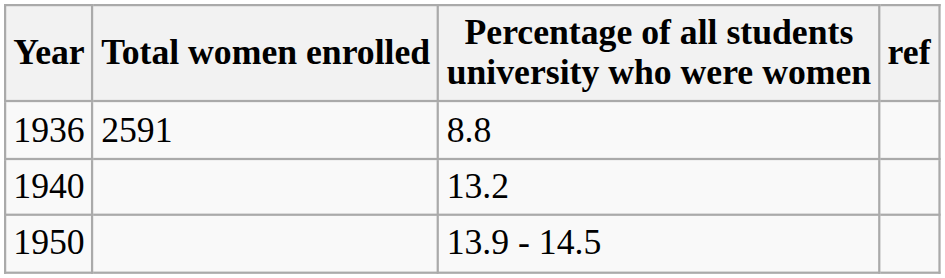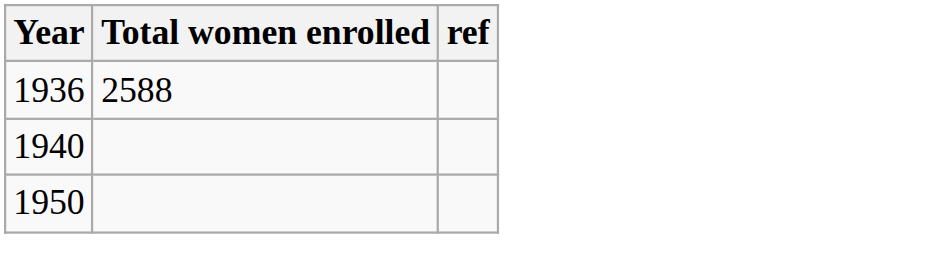 <table class="wikitable">
 <tr>
 <th>Year</th>
 <th>Total women enrolled</th>
-<th>Percentage of all students<br>university who were women</th>
 <th>ref</th>
 </tr>
 <tr>
 <td>1936</td>
-<td>2591</td>
-<td>8.8</td>
+<td>2588</td>
 <td></td>
 </tr>
 <tr>
 <td>1940</td>
 <td></td>
-<td>13.2</td>
 <td></td>
 </tr>
 <tr>
 <td>1950</td>
 <td></td>
-<td>13.9 - 14.5</td>
 <td></td>
 </tr>
 </table>
